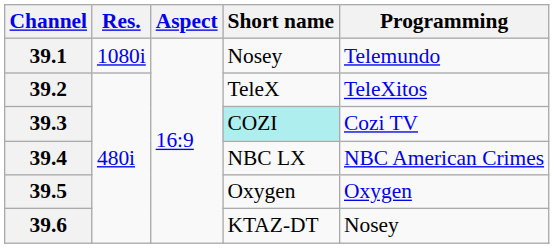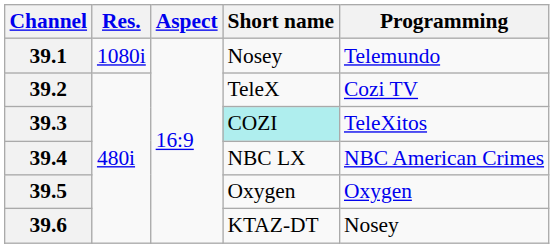 <table class="wikitable">
 <tr>
 <th scope = "col"><a href='#'>Channel</a></th>
 <th scope = "col"><a href='#'>Res.</a></th>
 <th scope = "col"><a href='#'>Aspect</a></th>
 <th scope = "col">Short name</th>
 <th scope = "col">Programming</th>
 </tr>
 <tr>
 <th scope = "row">39.1</th>
 <td><a href='#'>1080i</a></td>
 <td rowspan=6><a href='#'>16:9</a></td>
 <td>Nosey</td>
 <td><a href='#'>Telemundo</a></td>
 </tr>
 <tr>
 <th scope = "row">39.2</th>
 <td rowspan=5><a href='#'>480i</a></td>
 <td>TeleX</td>
-<td><a href='#'>TeleXitos</a></td>
+<td><a href='#'>Cozi TV</a></td>
 </tr>
 <tr>
 <th scope = "row">39.3</th>
 <td style="background: paleturquoise;">COZI</td>
-<td><a href='#'>Cozi TV</a></td>
+<td><a href='#'>TeleXitos</a></td>
 </tr>
 <tr>
 <th scope = "row">39.4</th>
 <td>NBC LX</td>
 <td><a href='#'>NBC American Crimes</a></td>
 </tr>
 <tr>
 <th scope = "row">39.5</th>
 <td>Oxygen</td>
 <td><a href='#'>Oxygen</a></td>
 </tr>
 <tr>
 <th scope = "row">39.6</th>
 <td>KTAZ-DT</td>
 <td>Nosey</td>
 </tr>
 </table>
